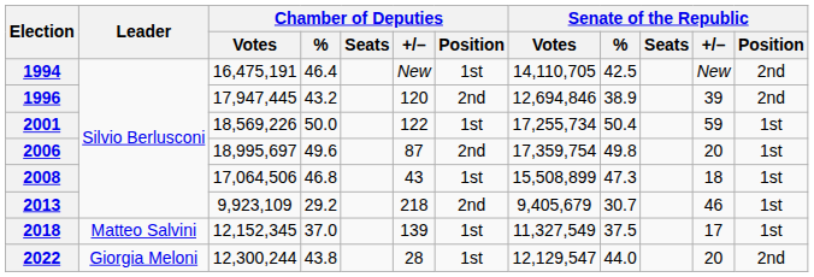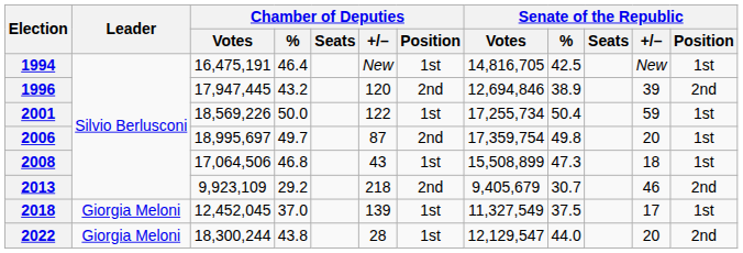 <table class="wikitable" style="text-align:center">
 <tr>
 <th rowspan="2">Election</th>
 <th rowspan="2">Leader</th>
 <th colspan="5"><a href='#'>Chamber of Deputies</a></th>
 <th colspan="5"><a href='#'>Senate of the Republic</a></th>
 </tr>
 <tr>
 <th>Votes</th>
 <th>%</th>
 <th>Seats</th>
 <th>+/–</th>
 <th>Position</th>
 <th>Votes</th>
 <th>%</th>
 <th>Seats</th>
 <th>+/–</th>
 <th>Position</th>
 </tr>
 <tr>
 <th><a href='#'>1994</a></th>
 <td rowspan="6"><a href='#'>Silvio Berlusconi</a></td>
 <td>16,475,191</td>
 <td>46.4</td>
 <td></td>
 <td><em>New</em></td>
 <td>1st</td>
-<td>14,110,705</td>
+<td>14,816,705</td>
 <td>42.5</td>
 <td></td>
 <td><em>New</em></td>
-<td> 2nd</td>
+<td>1st</td>
 </tr>
 <tr>
 <th><a href='#'>1996</a></th>
 <td>17,947,445</td>
 <td>43.2</td>
 <td></td>
 <td> 120</td>
 <td> 2nd</td>
 <td>12,694,846</td>
 <td>38.9</td>
 <td></td>
 <td> 39</td>
 <td> 2nd</td>
 </tr>
 <tr>
 <th><a href='#'>2001</a></th>
 <td>18,569,226</td>
 <td>50.0</td>
 <td></td>
 <td> 122</td>
 <td> 1st</td>
 <td>17,255,734</td>
 <td>50.4</td>
 <td></td>
 <td> 59</td>
 <td> 1st</td>
 </tr>
 <tr>
 <th><a href='#'>2006</a></th>
 <td>18,995,697</td>
-<td>49.6</td>
+<td>49.7</td>
 <td></td>
 <td> 87</td>
 <td> 2nd</td>
 <td>17,359,754</td>
 <td>49.8</td>
 <td></td>
 <td> 20</td>
 <td> 1st</td>
 </tr>
 <tr>
 <th><a href='#'>2008</a></th>
 <td>17,064,506</td>
 <td>46.8</td>
 <td></td>
 <td> 43</td>
 <td> 1st</td>
 <td>15,508,899</td>
 <td>47.3</td>
 <td></td>
 <td> 18</td>
 <td> 1st</td>
 </tr>
 <tr>
 <th><a href='#'>2013</a></th>
 <td>9,923,109</td>
 <td>29.2</td>
 <td></td>
 <td> 218</td>
 <td> 2nd</td>
 <td>9,405,679</td>
 <td>30.7</td>
 <td></td>
 <td> 46</td>
-<td>1st</td>
+<td> 2nd</td>
 </tr>
 <tr>
 <th><a href='#'>2018</a></th>
-<td><a href='#'>Matteo Salvini</a></td>
-<td>12,152,345</td>
+<td><a href='#'>Giorgia Meloni</a></td>
+<td>12,452,045</td>
 <td>37.0</td>
 <td></td>
 <td> 139</td>
 <td> 1st</td>
 <td>11,327,549</td>
 <td>37.5</td>
 <td></td>
 <td> 17</td>
 <td> 1st</td>
 </tr>
 <tr>
 <th><a href='#'>2022</a></th>
 <td><a href='#'>Giorgia Meloni</a></td>
-<td>12,300,244</td>
+<td>18,300,244</td>
 <td>43.8</td>
 <td></td>
 <td> 28</td>
 <td> 1st</td>
 <td>12,129,547</td>
 <td>44.0</td>
 <td></td>
 <td> 20</td>
 <td> 2nd</td>
 </tr>
 </table>
